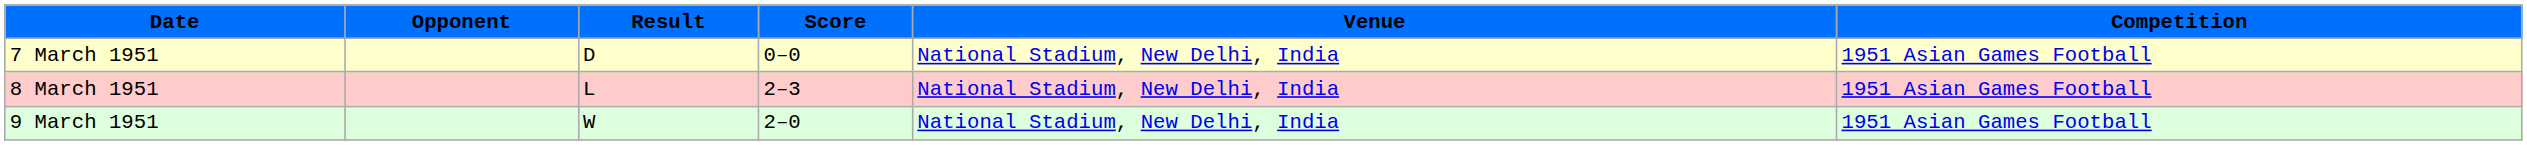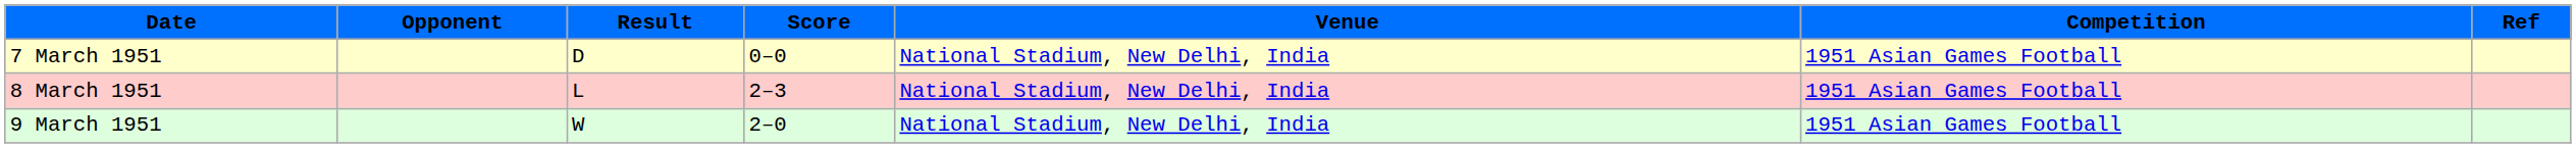 <table width=100% class="wikitable">
 <tr>
 <th style="background:#0070FF;"><span>Date</span></th>
 <th style="background:#0070FF;"><span>Opponent</span></th>
 <th style="background:#0070FF;"><span>Result</span></th>
 <th style="background:#0070FF;"><span>Score</span></th>
 <th style="background:#0070FF;"><span>Venue</span></th>
 <th style="background:#0070FF;"><span>Competition</span></th>
+<th style="background:#0070FF;"><span>Ref</span></th>
 </tr>
 <tr bgcolor=#FFFFCC>
 <td>7 March 1951</td>
 <td></td>
 <td>D</td>
 <td>0–0</td>
 <td> <a href='#'>National Stadium</a>, <a href='#'>New Delhi</a>, <a href='#'>India</a></td>
 <td><a href='#'>1951 Asian Games Football</a></td>
+<td></td>
 </tr>
 <tr style="background:#fcc;">
 <td>8 March 1951</td>
 <td></td>
 <td>L</td>
 <td>2–3</td>
 <td> <a href='#'>National Stadium</a>, <a href='#'>New Delhi</a>, <a href='#'>India</a></td>
 <td><a href='#'>1951 Asian Games Football</a></td>
+<td></td>
 </tr>
 <tr style="background:#DFD;">
 <td>9 March 1951</td>
 <td></td>
 <td>W</td>
 <td>2–0</td>
 <td> <a href='#'>National Stadium</a>, <a href='#'>New Delhi</a>, <a href='#'>India</a></td>
 <td><a href='#'>1951 Asian Games Football</a></td>
+<td></td>
 </tr>
 </table>
